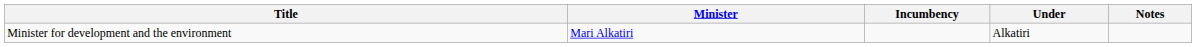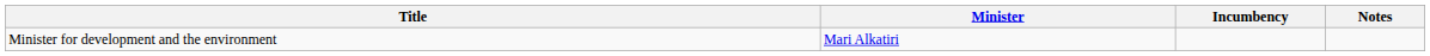 <table class="wikitable" style="width:100%;">
 <tr>
 <th>Title</th>
 <th style="width:25%;"><a href='#'>Minister</a></th>
 <th style="width:160px;">Incumbency</th>
-<th style="width:10%;">Under</th>
 <th style="width:7%;">Notes</th>
 </tr>
 <tr>
 <td>Minister for development and the environment</td>
 <td><a href='#'>Mari Alkatiri</a></td>
 <td></td>
-<td>Alkatiri</td>
 <td></td>
 </tr>
 </table>
